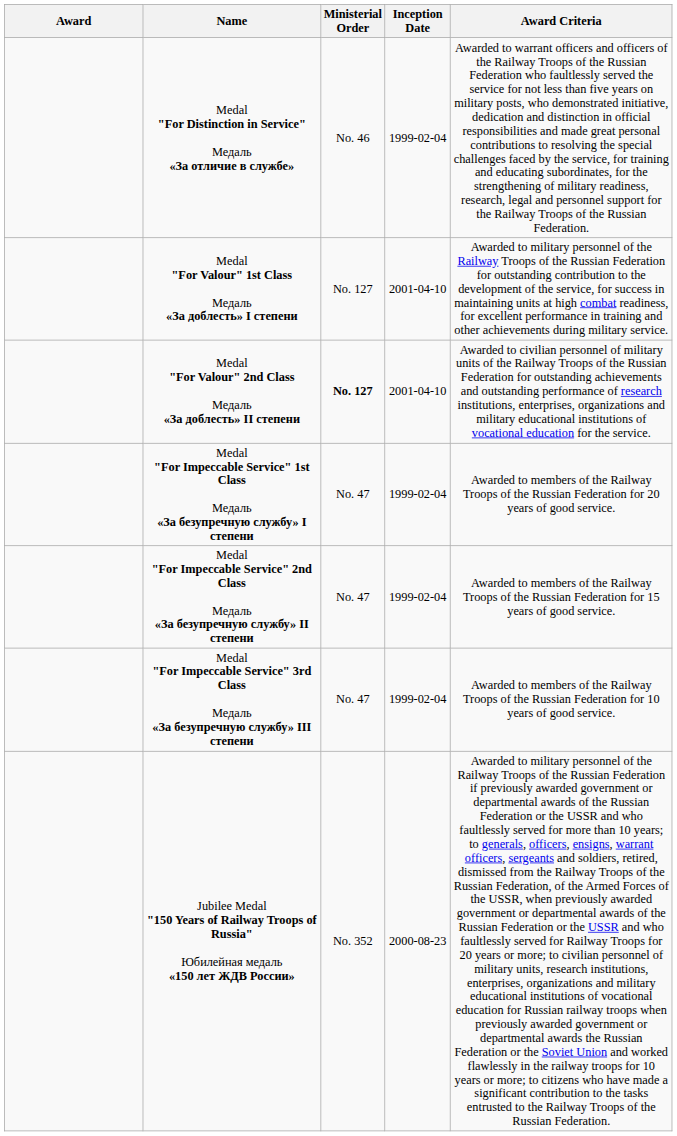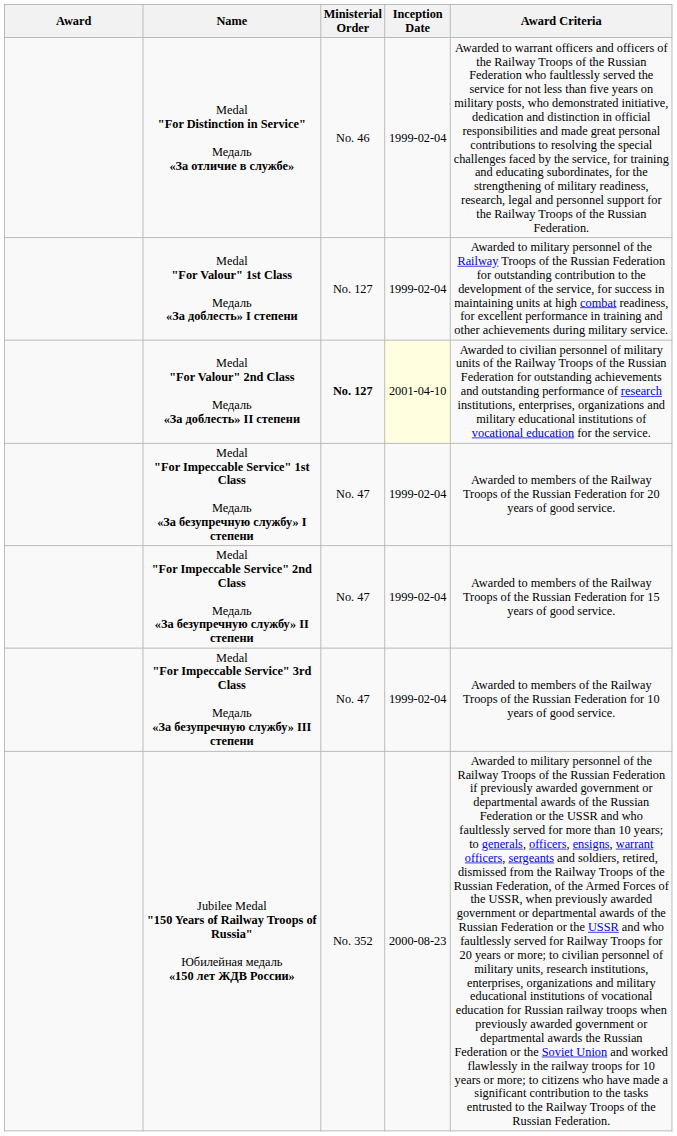 <table class="wikitable sortable" style="text-align:center">
 <tr>
 <th style="width:22%">Award</th>
 <th style="width:28%">Name </th>
 <th>Ministerial Order</th>
 <th style="width:10%">Inception Date</th>
 <th style="width:35%">Award Criteria</th>
 </tr>
 <tr>
 <td><br></td>
 <td>Medal<br><strong>"For Distinction in Service"</strong><br><br>Медаль<br><strong>«За отличие в службе»</strong></td>
 <td>No. 46</td>
 <td>1999-02-04</td>
 <td>Awarded to warrant officers and officers of the Railway Troops of the Russian Federation who faultlessly served the service for not less than five years on military posts, who demonstrated initiative, dedication and distinction in official responsibilities and made great personal contributions to resolving the special challenges faced by the service, for training and educating subordinates, for the strengthening of military readiness, research, legal and personnel support for the Railway Troops of the Russian Federation.</td>
 </tr>
 <tr>
 <td><br></td>
 <td>Medal<br><strong>"For Valour" 1st Class</strong><br><br>Медаль<br><strong>«За доблесть» I степени</strong></td>
 <td>No. 127</td>
-<td>2001-04-10</td>
+<td>1999-02-04</td>
 <td>Awarded to military personnel of the <a href='#'>Railway</a> Troops of the Russian Federation for outstanding contribution to the development of the service, for success in maintaining units at high <a href='#'>combat</a> readiness, for excellent performance in training and other achievements during military service.</td>
 </tr>
 <tr>
 <td><br></td>
 <td>Medal<br><strong>"For Valour" 2nd Class</strong><br><br>Медаль<br><strong>«За доблесть» II степени</strong></td>
 <td><strong>No. 127</strong></td>
-<td>2001-04-10</td>
+<td style="background: lightyellow;">2001-04-10</td>
 <td>Awarded to civilian personnel of military units of the Railway Troops of the Russian Federation for outstanding achievements and outstanding performance of <a href='#'>research</a> institutions, enterprises, organizations and military educational institutions of <a href='#'>vocational education</a> for the service.</td>
 </tr>
 <tr>
 <td><br></td>
 <td>Medal<br><strong>"For Impeccable Service" 1st Class</strong><br><br>Медаль<br><strong>«За безупречную службу» I степени</strong></td>
 <td>No. 47</td>
 <td>1999-02-04</td>
 <td>Awarded to members of the Railway Troops of the Russian Federation for 20 years of good service.</td>
 </tr>
 <tr>
 <td><br></td>
 <td>Medal<br><strong>"For Impeccable Service" 2nd Class</strong><br><br>Медаль<br><strong>«За безупречную службу» II степени</strong></td>
 <td>No. 47</td>
 <td>1999-02-04</td>
 <td>Awarded to members of the Railway Troops of the Russian Federation for 15 years of good service.</td>
 </tr>
 <tr>
 <td><br></td>
 <td>Medal<br><strong>"For Impeccable Service" 3rd Class</strong><br><br>Медаль<br><strong>«За безупречную службу» III степени</strong></td>
 <td>No. 47</td>
 <td>1999-02-04</td>
 <td>Awarded to members of the Railway Troops of the Russian Federation for 10 years of good service.</td>
 </tr>
 <tr>
 <td><br></td>
 <td>Jubilee Medal<br><strong>"150 Years of Railway Troops of Russia"</strong><br><br>Юбилейная медаль<br><strong>«150 лет ЖДВ России»</strong></td>
 <td>No. 352</td>
 <td>2000-08-23</td>
 <td>Awarded to military personnel of the Railway Troops of the Russian Federation if previously awarded government or departmental awards of the Russian Federation or the USSR and who faultlessly served for more than 10 years; to <a href='#'>generals</a>, <a href='#'>officers</a>, <a href='#'>ensigns</a>, <a href='#'>warrant officers</a>, <a href='#'>sergeants</a> and soldiers, retired, dismissed from the Railway Troops of the Russian Federation, of the Armed Forces of the USSR, when previously awarded government or departmental awards of the Russian Federation or the <a href='#'>USSR</a> and who faultlessly served for Railway Troops for 20 years or more; to civilian personnel of military units, research institutions, enterprises, organizations and military educational institutions of vocational education for Russian railway troops when previously awarded government or departmental awards the Russian Federation or the <a href='#'>Soviet Union</a> and worked flawlessly in the railway troops for 10 years or more; to citizens who have made a significant contribution to the tasks entrusted to the Railway Troops of the Russian Federation.</td>
 </tr>
 </table>
